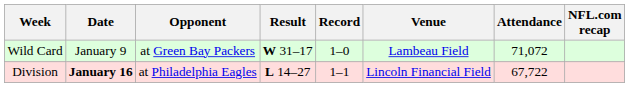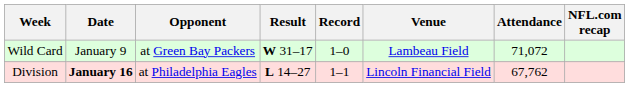 <table class="wikitable" style="text-align:center">
 <tr>
 <th>Week</th>
 <th>Date</th>
 <th>Opponent</th>
 <th>Result</th>
 <th>Record</th>
 <th>Venue</th>
 <th>Attendance</th>
 <th>NFL.com<br>recap</th>
 </tr>
 <tr style="background:#dfd">
 <td>Wild Card</td>
 <td>January 9</td>
 <td>at <a href='#'>Green Bay Packers</a></td>
 <td><strong>W</strong> 31–17</td>
 <td>1–0</td>
 <td><a href='#'>Lambeau Field</a></td>
 <td>71,072</td>
 <td></td>
 </tr>
 <tr style="background:#fdd">
 <td>Division</td>
 <td><strong>January 16</strong></td>
 <td>at <a href='#'>Philadelphia Eagles</a></td>
 <td><strong>L</strong> 14–27</td>
 <td>1–1</td>
 <td><a href='#'>Lincoln Financial Field</a></td>
-<td>67,722</td>
+<td>67,762</td>
 <td></td>
 </tr>
 </table>
